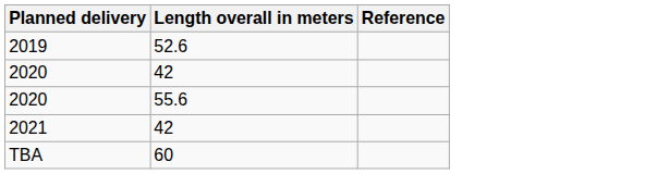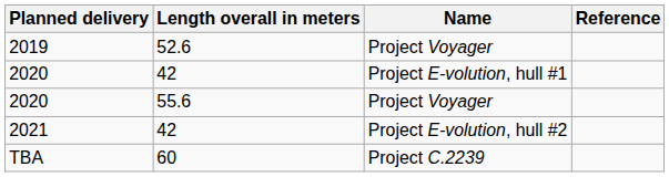 <table class="wikitable sortable">
 <tr>
 <th>Planned delivery</th>
 <th>Length overall in meters</th>
+<th>Name</th>
 <th>Reference</th>
 </tr>
 <tr>
 <td>2019</td>
 <td>52.6</td>
+<td>Project <em>Voyager</em></td>
 <td></td>
 </tr>
 <tr>
 <td>2020</td>
 <td>42</td>
+<td>Project <em>E-volution</em>, hull #1</td>
 <td></td>
 </tr>
 <tr>
 <td>2020</td>
 <td>55.6</td>
+<td>Project <em>Voyager</em></td>
 <td></td>
 </tr>
 <tr>
 <td>2021</td>
 <td>42</td>
+<td>Project <em>E-volution</em>, hull #2</td>
 <td></td>
 </tr>
 <tr>
 <td>TBA</td>
 <td>60</td>
+<td>Project <em>C.2239</em></td>
 <td></td>
 </tr>
 </table>
